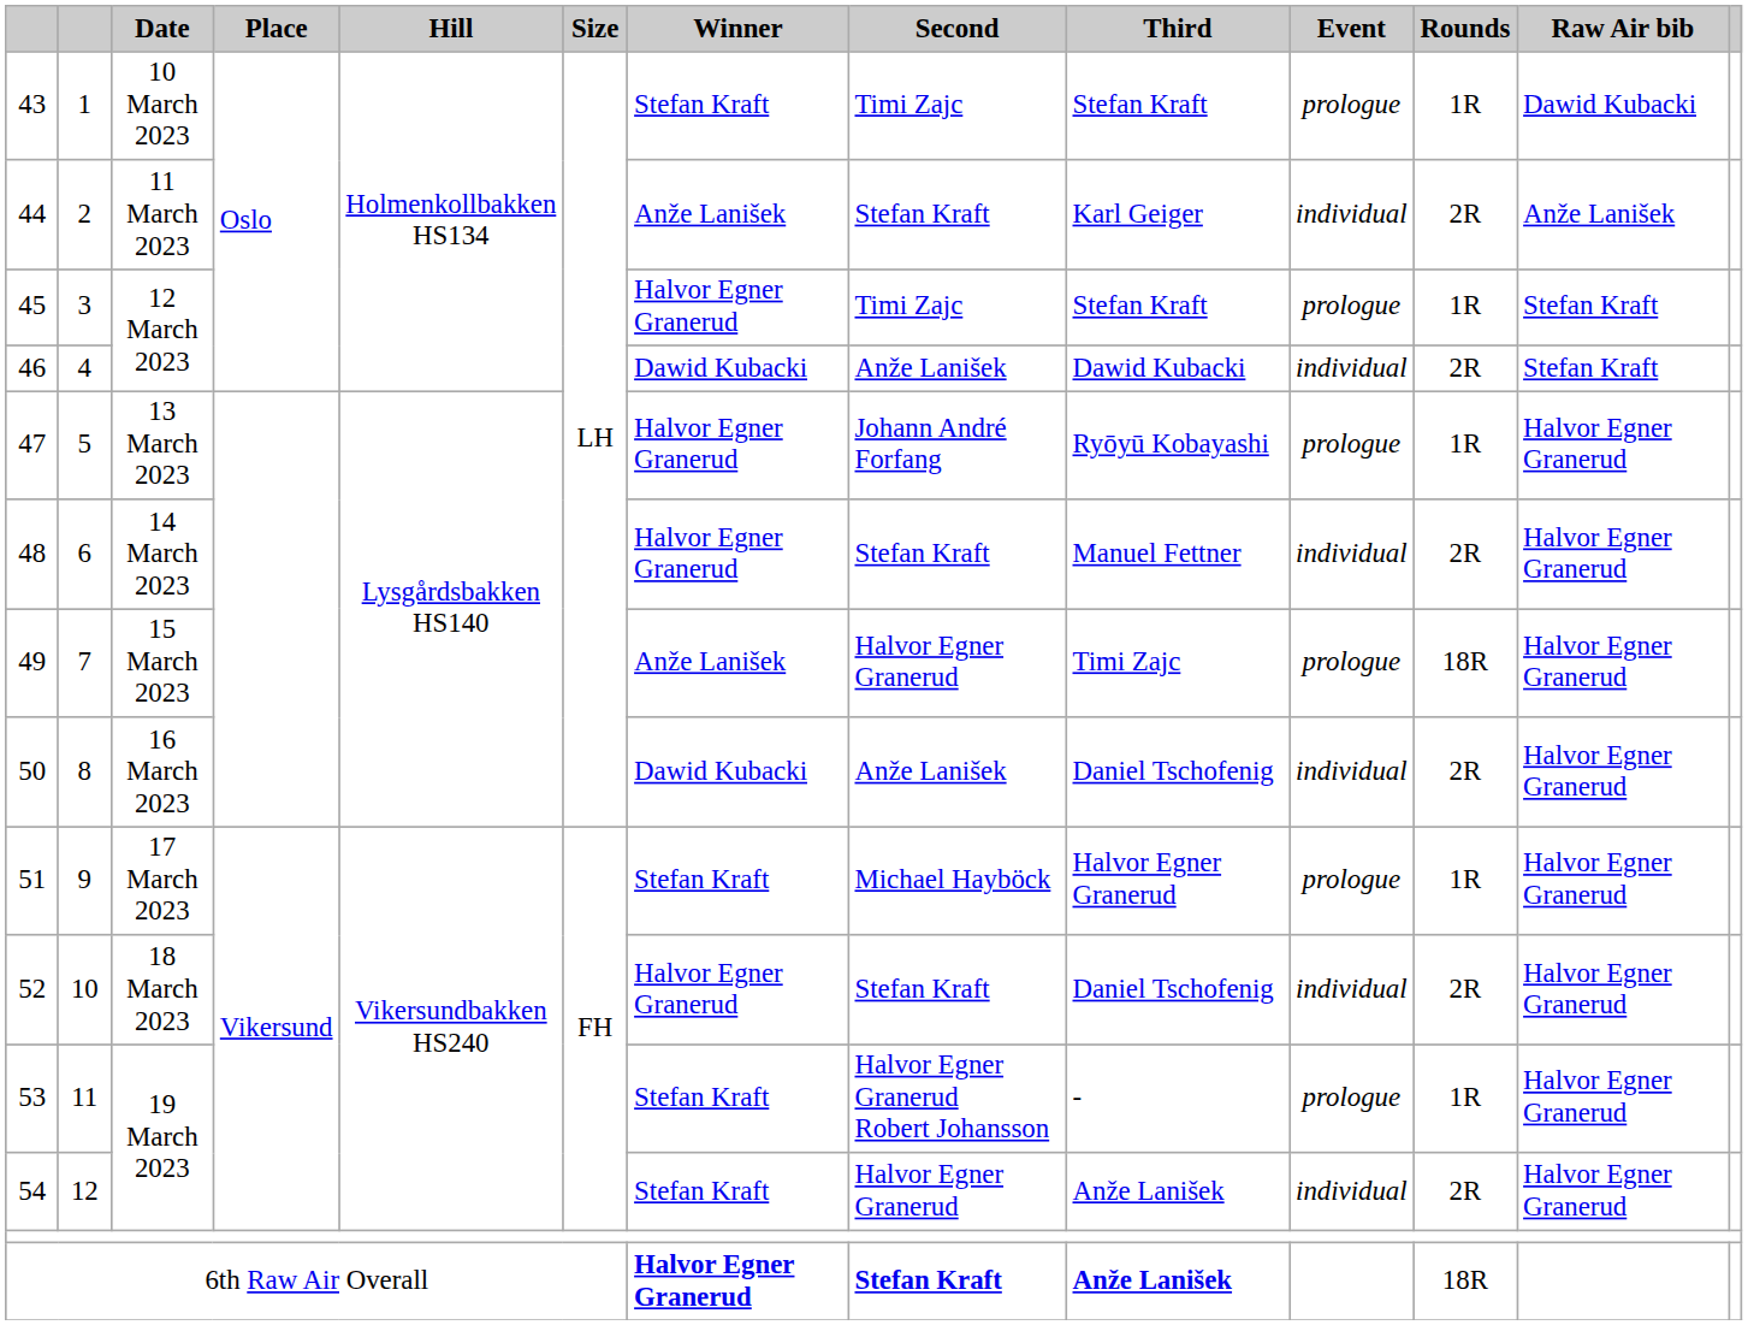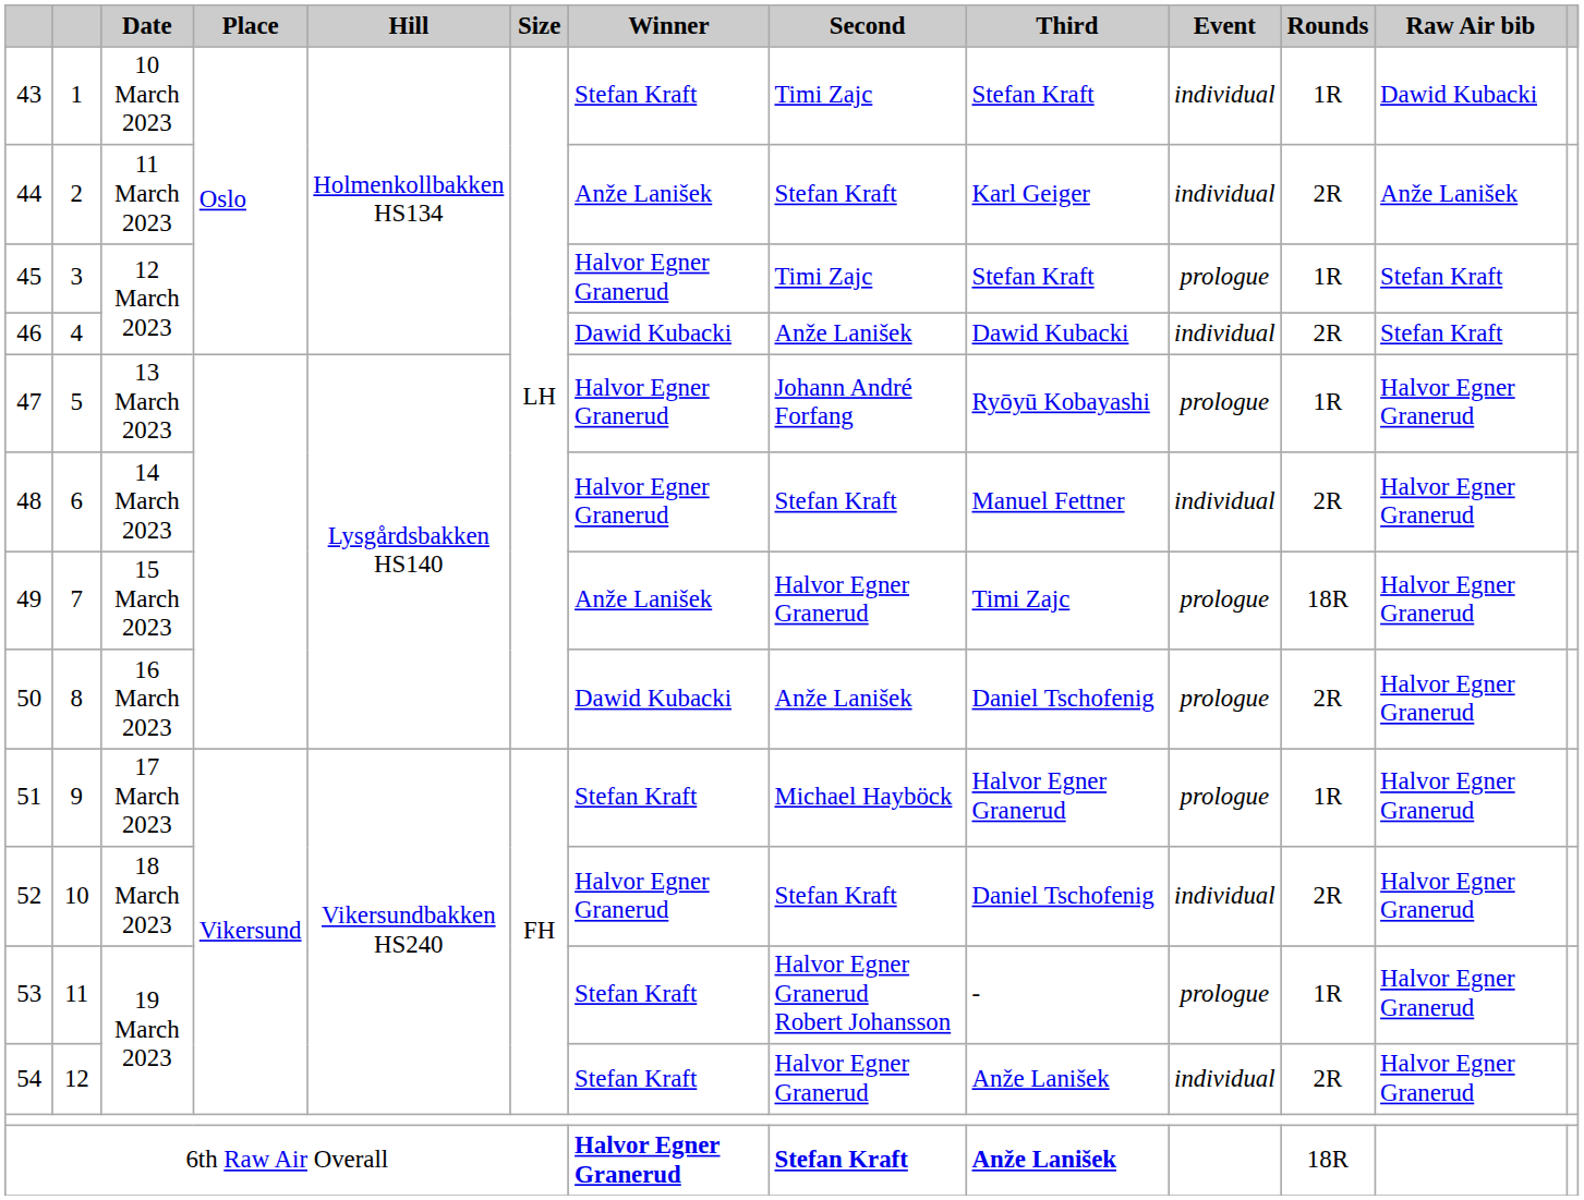 <table class="wikitable plainrowheaders" style="background:#fff; font-size:86%; line-height:16px; border:gray solid 1px; border-collapse:collapse; text-align:center;">
 <tr style="background:#ccc;">
 <th scope="col" style="background:#ccc; width:30px;"></th>
 <th scope="col" style="background:#ccc; width:30px;"></th>
 <th scope="col" style="background:#ccc; width:60px;">Date</th>
 <th scope="col" style="background:#ccc;">Place</th>
 <th scope="col" style="background:#ccc;">Hill</th>
 <th scope="col" style="background:#ccc; width:30px;">Size</th>
 <th scope="col" style="background:#ccc; width:180px;">Winner</th>
 <th scope="col" style="background:#ccc; width:180px;">Second</th>
 <th scope="col" style="background:#ccc; width:180px;">Third</th>
 <th scope="col" style="background:#ccc;">Event</th>
 <th scope="col" style="background:#ccc;">Rounds</th>
 <th scope="col" style="background:#ccc; width:180px;">Raw Air bib</th>
 <th scope="col" style="background:#ccc;"></th>
 </tr>
 <tr>
 <td>43</td>
 <td>1</td>
 <td>10 March 2023</td>
 <td rowspan=4 align=left> <a href='#'>Oslo</a></td>
 <td rowspan=4><a href='#'>Holmenkollbakken</a> HS134</td>
 <td rowspan=8>LH</td>
 <td align=left> <a href='#'>Stefan Kraft</a></td>
 <td align=left> <a href='#'>Timi Zajc</a></td>
 <td align=left> <a href='#'>Stefan Kraft</a></td>
-<td><em>prologue</em></td>
+<td><em>individual</em></td>
 <td>1R</td>
 <td align=left> <a href='#'>Dawid Kubacki</a></td>
 <td></td>
 </tr>
 <tr>
 <td>44</td>
 <td>2</td>
 <td>11 March 2023</td>
 <td align=left> <a href='#'>Anže Lanišek</a></td>
 <td align=left> <a href='#'>Stefan Kraft</a></td>
 <td align=left> <a href='#'>Karl Geiger</a></td>
 <td><em>individual</em></td>
 <td>2R</td>
 <td align=left> <a href='#'>Anže Lanišek</a></td>
 <td></td>
 </tr>
 <tr>
 <td>45</td>
 <td>3</td>
 <td rowspan=2>12 March 2023</td>
 <td align=left> <a href='#'>Halvor Egner Granerud</a></td>
 <td align=left> <a href='#'>Timi Zajc</a></td>
 <td align=left> <a href='#'>Stefan Kraft</a></td>
 <td><em>prologue</em></td>
 <td>1R</td>
 <td align=left> <a href='#'>Stefan Kraft</a></td>
 <td></td>
 </tr>
 <tr>
 <td>46</td>
 <td>4</td>
 <td align=left> <a href='#'>Dawid Kubacki</a></td>
 <td align=left> <a href='#'>Anže Lanišek</a></td>
 <td align=left> <a href='#'>Dawid Kubacki</a></td>
 <td><em>individual</em></td>
 <td>2R</td>
 <td align=left> <a href='#'>Stefan Kraft</a></td>
 <td></td>
 </tr>
 <tr>
 <td>47</td>
 <td>5</td>
 <td>13 March 2023</td>
 <td rowspan=4 align=left></td>
 <td rowspan=4><a href='#'>Lysgårdsbakken</a> HS140</td>
 <td align=left> <a href='#'>Halvor Egner Granerud</a></td>
 <td align=left> <a href='#'>Johann André Forfang</a></td>
 <td align=left> <a href='#'>Ryōyū Kobayashi</a></td>
 <td><em>prologue</em></td>
 <td>1R</td>
 <td align=left> <a href='#'>Halvor Egner Granerud</a></td>
 <td></td>
 </tr>
 <tr>
 <td>48</td>
 <td>6</td>
 <td>14 March 2023</td>
 <td align=left> <a href='#'>Halvor Egner Granerud</a></td>
 <td align=left> <a href='#'>Stefan Kraft</a></td>
 <td align=left> <a href='#'>Manuel Fettner</a></td>
 <td><em>individual</em></td>
 <td>2R</td>
 <td align=left> <a href='#'>Halvor Egner Granerud</a></td>
 <td></td>
 </tr>
 <tr>
 <td>49</td>
 <td>7</td>
 <td>15 March 2023</td>
 <td align=left> <a href='#'>Anže Lanišek</a></td>
 <td align=left> <a href='#'>Halvor Egner Granerud</a></td>
 <td align=left> <a href='#'>Timi Zajc</a></td>
 <td><em>prologue</em></td>
 <td>18R</td>
 <td align=left> <a href='#'>Halvor Egner Granerud</a></td>
 <td></td>
 </tr>
 <tr>
 <td>50</td>
 <td>8</td>
 <td>16 March 2023</td>
 <td align=left> <a href='#'>Dawid Kubacki</a></td>
 <td align=left> <a href='#'>Anže Lanišek</a></td>
 <td align=left> <a href='#'>Daniel Tschofenig</a></td>
-<td><em>individual</em></td>
+<td><em>prologue</em></td>
 <td>2R</td>
 <td align=left> <a href='#'>Halvor Egner Granerud</a></td>
 <td></td>
 </tr>
 <tr>
 <td>51</td>
 <td>9</td>
 <td>17 March 2023</td>
 <td rowspan=4 align=left> <a href='#'>Vikersund</a></td>
 <td rowspan=4><a href='#'>Vikersundbakken</a> HS240</td>
 <td rowspan=4>FH</td>
 <td align=left> <a href='#'>Stefan Kraft</a></td>
 <td align=left> <a href='#'>Michael Hayböck</a></td>
 <td align=left> <a href='#'>Halvor Egner Granerud</a></td>
 <td><em>prologue</em></td>
 <td>1R</td>
 <td align=left> <a href='#'>Halvor Egner Granerud</a></td>
 <td></td>
 </tr>
 <tr>
 <td>52</td>
 <td>10</td>
 <td>18 March 2023</td>
 <td align=left> <a href='#'>Halvor Egner Granerud</a></td>
 <td align=left> <a href='#'>Stefan Kraft</a></td>
 <td align=left> <a href='#'>Daniel Tschofenig</a></td>
 <td><em>individual</em></td>
 <td>2R</td>
 <td align=left> <a href='#'>Halvor Egner Granerud</a></td>
 <td></td>
 </tr>
 <tr>
 <td>53</td>
 <td>11</td>
 <td rowspan=2>19 March 2023</td>
 <td align=left> <a href='#'>Stefan Kraft</a></td>
 <td align=left> <a href='#'>Halvor Egner Granerud</a><br> <a href='#'>Robert Johansson</a></td>
 <td align=left>-</td>
 <td><em>prologue</em></td>
 <td>1R</td>
 <td align=left> <a href='#'>Halvor Egner Granerud</a></td>
 <td></td>
 </tr>
 <tr>
 <td>54</td>
 <td>12</td>
 <td align=left> <a href='#'>Stefan Kraft</a></td>
 <td align=left> <a href='#'>Halvor Egner Granerud</a></td>
 <td align=left> <a href='#'>Anže Lanišek</a></td>
 <td><em>individual</em></td>
 <td>2R</td>
 <td align=left> <a href='#'>Halvor Egner Granerud</a></td>
 <td></td>
 </tr>
 <tr>
 <td colspan="13"></td>
 </tr>
 <tr>
 <td colspan=6>6th <a href='#'>Raw Air</a> Overall</td>
 <td align=left><strong> <a href='#'>Halvor Egner Granerud</a></strong></td>
 <td align=left><strong> <a href='#'>Stefan Kraft</a></strong></td>
 <td align=left><strong> <a href='#'>Anže Lanišek</a></strong></td>
 <td></td>
 <td>18R</td>
 <td></td>
 <td></td>
 </tr>
 </table>
